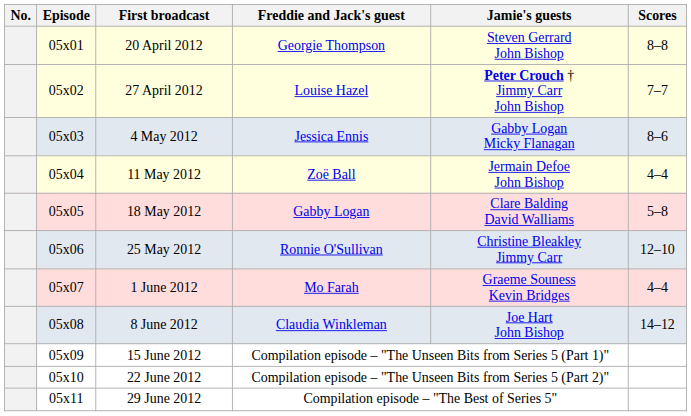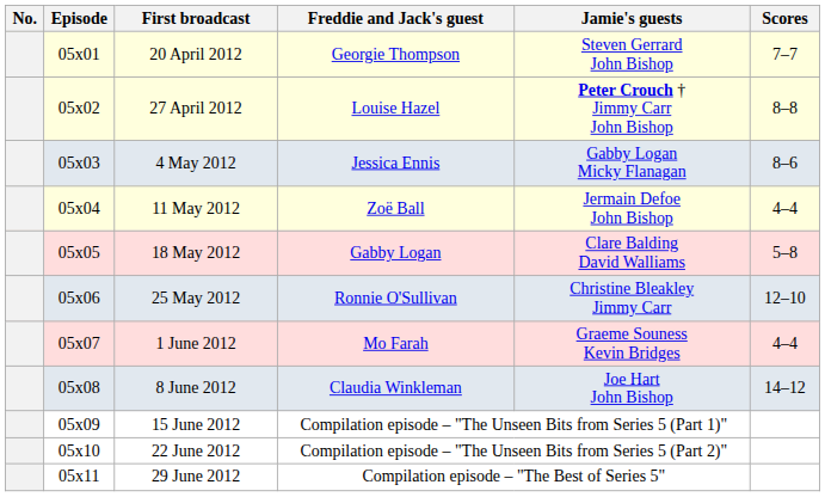 <table class="wikitable plainrowheaders"  style="text-align:center;">
 <tr>
 <th scope"col" style="width:30px;">No.</th>
 <th scope"col" style="width:60px;">Episode</th>
 <th scope"col" style="width:150px;">First broadcast</th>
 <th scope"col" style="width:220px;">Freddie and Jack's guest</th>
 <th scope"col" style="width:220px;">Jamie's guests</th>
 <th scope"col" style="width:60px;">Scores</th>
 </tr>
 <tr style="background:#ffffdd;">
 <th scope="row"></th>
 <td>05x01</td>
 <td>20 April 2012</td>
 <td><a href='#'>Georgie Thompson</a></td>
 <td><a href='#'>Steven Gerrard</a><br><a href='#'>John Bishop</a></td>
-<td>8–8</td>
+<td>7–7</td>
 </tr>
 <tr style="background:#ffffdd;">
 <th scope="row"></th>
 <td>05x02</td>
 <td>27 April 2012</td>
 <td><a href='#'>Louise Hazel</a></td>
 <td><strong><a href='#'>Peter Crouch</a></strong> †<br><a href='#'>Jimmy Carr</a><br><a href='#'>John Bishop</a></td>
-<td>7–7</td>
+<td>8–8</td>
 </tr>
 <tr style="background:#e1e8ef;">
 <th scope="row"></th>
 <td>05x03</td>
 <td>4 May 2012</td>
 <td><a href='#'>Jessica Ennis</a></td>
 <td><a href='#'>Gabby Logan</a><br><a href='#'>Micky Flanagan</a></td>
 <td>8–6</td>
 </tr>
 <tr style="background:#ffffdd;">
 <th scope="row"></th>
 <td>05x04</td>
 <td>11 May 2012</td>
 <td><a href='#'>Zoë Ball</a></td>
 <td><a href='#'>Jermain Defoe</a><br><a href='#'>John Bishop</a></td>
 <td>4–4</td>
 </tr>
 <tr style="background:#fdd;">
 <th scope="row"></th>
 <td>05x05</td>
 <td>18 May 2012</td>
 <td><a href='#'>Gabby Logan</a></td>
 <td><a href='#'>Clare Balding</a><br><a href='#'>David Walliams</a></td>
 <td>5–8</td>
 </tr>
 <tr style="background:#e1e8ef;">
 <th scope="row"></th>
 <td>05x06</td>
 <td>25 May 2012</td>
 <td><a href='#'>Ronnie O'Sullivan</a></td>
 <td><a href='#'>Christine Bleakley</a><br><a href='#'>Jimmy Carr</a></td>
 <td>12–10</td>
 </tr>
 <tr style="background:#fdd;">
 <th scope="row"></th>
 <td>05x07</td>
 <td>1 June 2012</td>
 <td><a href='#'>Mo Farah</a></td>
 <td><a href='#'>Graeme Souness</a><br><a href='#'>Kevin Bridges</a></td>
 <td>4–4</td>
 </tr>
 <tr style="background:#e1e8ef;">
 <th scope="row"></th>
 <td>05x08</td>
 <td>8 June 2012</td>
 <td><a href='#'>Claudia Winkleman</a></td>
 <td><a href='#'>Joe Hart</a><br><a href='#'>John Bishop</a></td>
 <td>14–12</td>
 </tr>
 <tr style="background:#fff;">
 <th scope="row"></th>
 <td>05x09</td>
 <td>15 June 2012</td>
 <td colspan="2">Compilation episode – "The Unseen Bits from Series 5 (Part 1)"</td>
 <td></td>
 </tr>
 <tr style="background:#fff;">
 <th scope="row"></th>
 <td>05x10</td>
 <td>22 June 2012</td>
 <td colspan="2">Compilation episode – "The Unseen Bits from Series 5 (Part 2)"</td>
 <td></td>
 </tr>
 <tr style="background:#fff;">
 <th scope="row"></th>
 <td>05x11</td>
 <td>29 June 2012</td>
 <td colspan="2">Compilation episode – "The Best of Series 5"</td>
 <td></td>
 </tr>
 </table>
